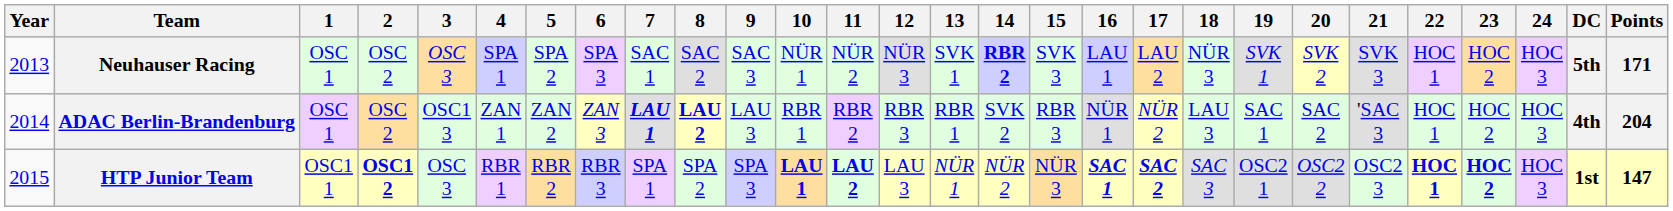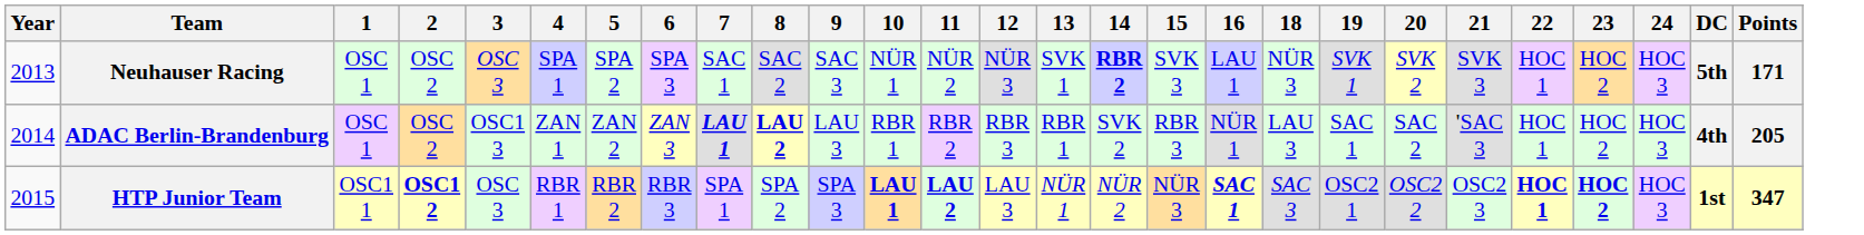 <table class="wikitable" style="text-align:center; font-size:85%">
 <tr>
 <th>Year</th>
 <th>Team</th>
 <th>1</th>
 <th>2</th>
 <th>3</th>
 <th>4</th>
 <th>5</th>
 <th>6</th>
 <th>7</th>
 <th>8</th>
 <th>9</th>
 <th>10</th>
 <th>11</th>
 <th>12</th>
 <th>13</th>
 <th>14</th>
 <th>15</th>
 <th>16</th>
-<th>17</th>
 <th>18</th>
 <th>19</th>
 <th>20</th>
 <th>21</th>
 <th>22</th>
 <th>23</th>
 <th>24</th>
 <th>DC</th>
 <th>Points</th>
 </tr>
 <tr>
 <td id=2013R><a href='#'>2013</a></td>
 <th nowrap>Neuhauser Racing</th>
 <td style="background:#DFFFDF;"><a href='#'>OSC<br>1</a><br></td>
 <td style="background:#DFFFDF;"><a href='#'>OSC<br>2</a><br></td>
 <td style="background:#FFDF9F;"><em><a href='#'>OSC<br>3</a></em><br></td>
 <td style="background:#CFCFFF;"><a href='#'>SPA<br>1</a><br></td>
 <td style="background:#DFFFDF;"><a href='#'>SPA<br>2</a><br></td>
 <td style="background:#EFCFFF;"><a href='#'>SPA<br>3</a><br></td>
 <td style="background:#DFFFDF;"><a href='#'>SAC<br>1</a><br></td>
 <td style="background:#DFDFDF;"><a href='#'>SAC<br>2</a><br></td>
 <td style="background:#DFFFDF;"><a href='#'>SAC<br>3</a><br></td>
 <td style="background:#DFFFDF;"><a href='#'>NÜR<br>1</a><br></td>
 <td style="background:#DFFFDF;"><a href='#'>NÜR<br>2</a><br></td>
 <td style="background:#DFDFDF;"><a href='#'>NÜR<br>3</a><br></td>
 <td style="background:#DFFFDF;"><a href='#'>SVK<br>1</a><br></td>
 <td style="background:#CFCFFF;"><strong><a href='#'>RBR<br>2</a><br></strong></td>
 <td style="background:#DFFFDF;"><a href='#'>SVK<br>3</a><br></td>
 <td style="background:#CFCFFF;"><a href='#'>LAU<br>1</a><br></td>
-<td style="background:#FFDF9F;"><a href='#'>LAU<br>2</a><br></td>
 <td style="background:#DFFFDF;"><a href='#'>NÜR<br>3</a><br></td>
 <td style="background:#DFDFDF;"><em><a href='#'>SVK<br>1</a></em><br></td>
 <td style="background:#FFFFBF;"><em><a href='#'>SVK<br>2</a></em><br></td>
 <td style="background:#DFDFDF;"><a href='#'>SVK<br>3</a><br></td>
 <td style="background:#EFCFFF;"><a href='#'>HOC<br>1</a><br></td>
 <td style="background:#FFDF9F;"><a href='#'>HOC<br>2</a><br></td>
 <td style="background:#EFCFFF;"><a href='#'>HOC<br>3</a><br></td>
 <th>5th</th>
 <th>171</th>
 </tr>
 <tr>
 <td id=2014R><a href='#'>2014</a></td>
 <th nowrap><a href='#'>ADAC Berlin-Brandenburg</a></th>
 <td style="background:#EFCFFF;"><a href='#'>OSC<br>1</a><br></td>
 <td style="background:#FFDF9F;"><a href='#'>OSC<br>2</a><br></td>
 <td style="background:#DFFFDF;"><a href='#'>OSC1<br>3</a><br></td>
 <td style="background:#DFFFDF;"><a href='#'>ZAN<br>1</a><br></td>
 <td style="background:#DFFFDF;"><a href='#'>ZAN<br>2</a><br></td>
 <td style="background:#FFFFBF;"><em><a href='#'>ZAN<br>3</a></em><br></td>
 <td style="background:#DFDFDF;"><strong><em><a href='#'>LAU<br>1</a></em></strong><br></td>
 <td style="background:#FFFFBF;"><strong><a href='#'>LAU<br>2</a></strong><br></td>
 <td style="background:#DFFFDF;"><a href='#'>LAU<br>3</a><br></td>
 <td style="background:#DFFFDF;"><a href='#'>RBR<br>1</a><br></td>
 <td style="background:#EFCFFF;"><a href='#'>RBR<br>2</a><br></td>
 <td style="background:#DFFFDF;"><a href='#'>RBR<br>3</a><br></td>
 <td style="background:#DFFFDF;"><a href='#'>RBR<br>1</a><br></td>
 <td style="background:#DFFFDF;"><a href='#'>SVK<br>2</a><br></td>
 <td style="background:#DFFFDF;"><a href='#'>RBR<br>3</a><br></td>
 <td style="background:#DFDFDF;"><a href='#'>NÜR<br>1</a><br></td>
-<td style="background:#FFFFBF;"><em><a href='#'>NÜR<br>2</a></em><br></td>
 <td style="background:#DFFFDF;"><a href='#'>LAU<br>3</a><br></td>
 <td style="background:#DFFFDF;"><a href='#'>SAC<br>1</a><br></td>
 <td style="background:#DFFFDF;"><a href='#'>SAC<br>2</a><br></td>
 <td style="background:#DFDFDF;">'<a href='#'>SAC<br>3</a><br></td>
 <td style="background:#DFFFDF;"><a href='#'>HOC<br>1</a><br></td>
 <td style="background:#DFFFDF;"><a href='#'>HOC<br>2</a><br></td>
 <td style="background:#DFFFDF;"><a href='#'>HOC<br>3</a><br></td>
 <th>4th</th>
-<th>204</th>
+<th>205</th>
 </tr>
 <tr>
 <td id=2015R><a href='#'>2015</a></td>
 <th nowrap><a href='#'>HTP Junior Team</a></th>
 <td style="background:#FFFFBF;"><a href='#'>OSC1<br>1</a><br></td>
 <td style="background:#FFFFBF;"><strong><a href='#'>OSC1<br>2</a></strong><br></td>
 <td style="background:#DFFFDF;"><a href='#'>OSC<br>3</a><br></td>
 <td style="background:#EFCFFF;"><a href='#'>RBR<br>1</a><br></td>
 <td style="background:#FFDF9F;"><a href='#'>RBR<br>2</a><br></td>
 <td style="background:#CFCFFF;"><a href='#'>RBR<br>3</a><br></td>
 <td style="background:#EFCFFF;"><a href='#'>SPA<br>1</a><br></td>
 <td style="background:#DFFFDF;"><a href='#'>SPA<br>2</a><br></td>
 <td style="background:#CFCFFF;"><a href='#'>SPA<br>3</a><br></td>
 <td style="background:#FFDF9F;"><strong><a href='#'>LAU<br>1</a></strong><br></td>
 <td style="background:#DFFFDF;"><strong><a href='#'>LAU<br>2</a></strong><br></td>
 <td style="background:#FFFFBF;"><a href='#'>LAU<br>3</a><br></td>
 <td style="background:#FFFFBF;"><em><a href='#'>NÜR<br>1</a></em><br></td>
 <td style="background:#FFFFBF;"><em><a href='#'>NÜR<br>2</a></em><br></td>
 <td style="background:#FFDF9F;"><a href='#'>NÜR<br>3</a><br></td>
 <td style="background:#FFFFBF;"><strong><em><a href='#'>SAC<br>1</a></em></strong><br></td>
-<td style="background:#FFFFBF;"><strong><em><a href='#'>SAC<br>2</a></em></strong><br></td>
 <td style="background:#DFDFDF;"><em><a href='#'>SAC<br>3</a></em><br></td>
 <td style="background:#DFDFDF;"><a href='#'>OSC2<br>1</a><br></td>
 <td style="background:#DFDFDF;"><em><a href='#'>OSC2<br>2</a></em><br></td>
 <td style="background:#DFFFDF;"><a href='#'>OSC2<br>3</a><br></td>
 <td style="background:#FFFFBF;"><strong><a href='#'>HOC<br>1</a></strong><br></td>
 <td style="background:#DFFFDF;"><strong><a href='#'>HOC<br>2</a></strong><br></td>
 <td style="background:#EFCFFF;"><a href='#'>HOC<br>3</a><br></td>
 <th style="background:#FFFFBF;"><strong>1st</strong></th>
-<th style="background:#FFFFBF;"><strong>147</strong></th>
+<th style="background:#FFFFBF;"><strong>347</strong></th>
 </tr>
 </table>
